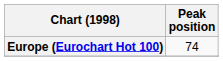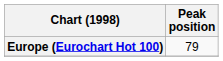 <table class="wikitable sortable plainrowheaders" style="text-align:center">
 <tr>
 <th>Chart (1998)</th>
 <th>Peak<br>position</th>
 </tr>
 <tr>
 <th scope="row">Europe (<a href='#'>Eurochart Hot 100</a>)</th>
-<td>74</td>
+<td>79</td>
 </tr>
 <tr>
 </tr>
 <tr>
 </tr>
 <tr>
 </tr>
 <tr>
 </tr>
 </table>
